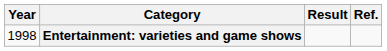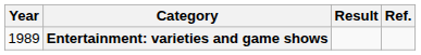 <table class="wikitable plainrowheaders">
 <tr>
 <th scope="col">Year</th>
 <th scope="col">Category</th>
 <th scope="col">Result</th>
 <th scope="col">Ref.</th>
 </tr>
 <tr>
-<td>1998</td>
+<td>1989</td>
 <th scope="row">Entertainment: varieties and game shows</th>
 <td></td>
 <td></td>
 </tr>
 </table>
